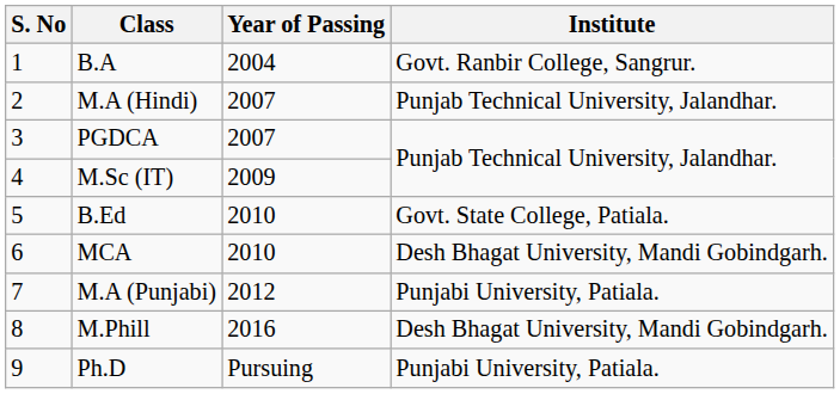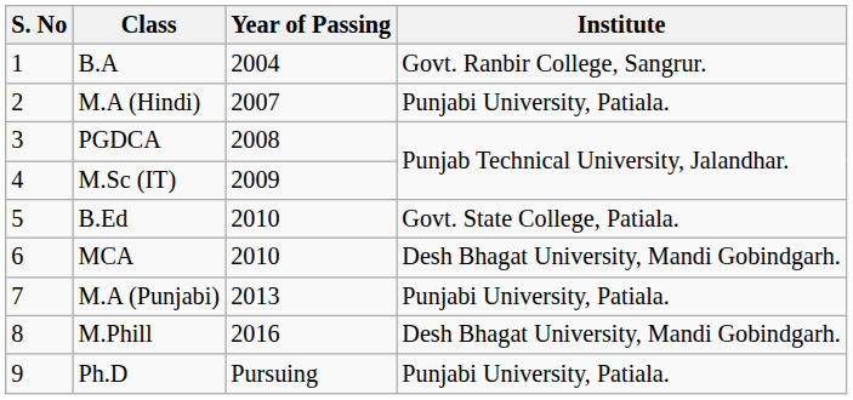 <table class="wikitable">
 <tr>
 <th>S. No</th>
 <th>Class</th>
 <th>Year of Passing</th>
 <th>Institute</th>
 </tr>
 <tr>
 <td>1</td>
 <td>B.A</td>
 <td>2004</td>
 <td>Govt. Ranbir College, Sangrur.</td>
 </tr>
 <tr>
 <td>2</td>
 <td>M.A (Hindi)</td>
 <td>2007</td>
-<td>Punjab Technical University, Jalandhar.</td>
+<td>Punjabi University, Patiala.</td>
 </tr>
 <tr>
 <td>3</td>
 <td>PGDCA</td>
-<td>2007</td>
+<td>2008</td>
 <td rowspan="2">Punjab Technical University, Jalandhar.</td>
 </tr>
 <tr>
 <td>4</td>
 <td>M.Sc (IT)</td>
 <td>2009</td>
 </tr>
 <tr>
 <td>5</td>
 <td>B.Ed</td>
 <td>2010</td>
 <td>Govt. State College, Patiala.</td>
 </tr>
 <tr>
 <td>6</td>
 <td>MCA</td>
 <td>2010</td>
 <td>Desh Bhagat University, Mandi Gobindgarh.</td>
 </tr>
 <tr>
 <td>7</td>
 <td>M.A (Punjabi)</td>
-<td>2012</td>
+<td>2013</td>
 <td>Punjabi University, Patiala.</td>
 </tr>
 <tr>
 <td>8</td>
 <td>M.Phill</td>
 <td>2016</td>
 <td>Desh Bhagat University, Mandi Gobindgarh.</td>
 </tr>
 <tr>
 <td>9</td>
 <td>Ph.D</td>
 <td>Pursuing</td>
 <td>Punjabi University, Patiala.</td>
 </tr>
 </table>
